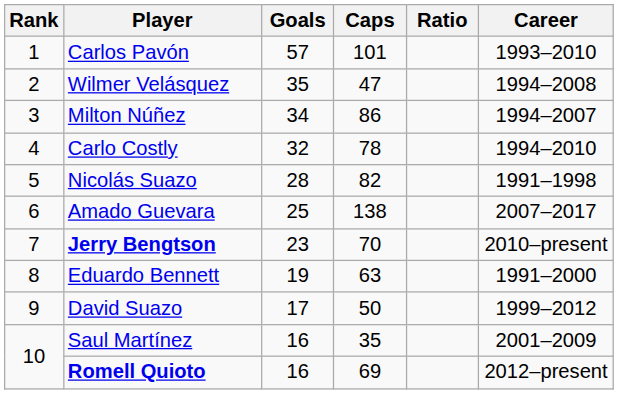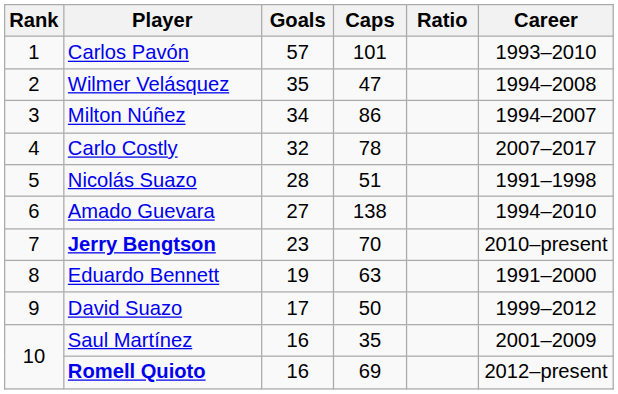 <table class="wikitable sortable" style="text-align: center;">
 <tr>
 <th width=30px>Rank</th>
 <th width=150px>Player</th>
 <th width=50px>Goals</th>
 <th width=50px>Caps</th>
 <th width=50px>Ratio</th>
 <th width=100px>Career</th>
 </tr>
 <tr>
 <td>1</td>
 <td align=left><a href='#'>Carlos Pavón</a></td>
 <td>57</td>
 <td>101</td>
 <td></td>
 <td>1993–2010</td>
 </tr>
 <tr>
 <td>2</td>
 <td align=left><a href='#'>Wilmer Velásquez</a></td>
 <td>35</td>
 <td>47</td>
 <td></td>
 <td>1994–2008</td>
 </tr>
 <tr>
 <td>3</td>
 <td align=left><a href='#'>Milton Núñez</a></td>
 <td>34</td>
 <td>86</td>
 <td></td>
 <td>1994–2007</td>
 </tr>
 <tr>
 <td>4</td>
 <td align=left><a href='#'>Carlo Costly</a></td>
 <td>32</td>
 <td>78</td>
 <td></td>
-<td>1994–2010</td>
+<td>2007–2017</td>
 </tr>
 <tr>
 <td>5</td>
 <td align=left><a href='#'>Nicolás Suazo</a></td>
 <td>28</td>
-<td>82</td>
+<td>51</td>
 <td></td>
 <td>1991–1998</td>
 </tr>
 <tr>
 <td>6</td>
 <td align=left><a href='#'>Amado Guevara</a></td>
-<td>25</td>
+<td>27</td>
 <td>138</td>
 <td></td>
-<td>2007–2017</td>
+<td>1994–2010</td>
 </tr>
 <tr>
 <td>7</td>
 <td align=left><strong><a href='#'>Jerry Bengtson</a></strong></td>
 <td>23</td>
 <td>70</td>
 <td></td>
 <td>2010–present</td>
 </tr>
 <tr>
 <td>8</td>
 <td align=left><a href='#'>Eduardo Bennett</a></td>
 <td>19</td>
 <td>63</td>
 <td></td>
 <td>1991–2000</td>
 </tr>
 <tr>
 <td>9</td>
 <td align=left><a href='#'>David Suazo</a></td>
 <td>17</td>
 <td>50</td>
 <td></td>
 <td>1999–2012</td>
 </tr>
 <tr>
 <td rowspan="2">10</td>
 <td align=left><a href='#'>Saul Martínez</a></td>
 <td>16</td>
 <td>35</td>
 <td></td>
 <td>2001–2009</td>
 </tr>
 <tr>
 <td align=left><strong><a href='#'>Romell Quioto</a></strong></td>
 <td>16</td>
 <td>69</td>
 <td></td>
 <td>2012–present</td>
 </tr>
 </table>
